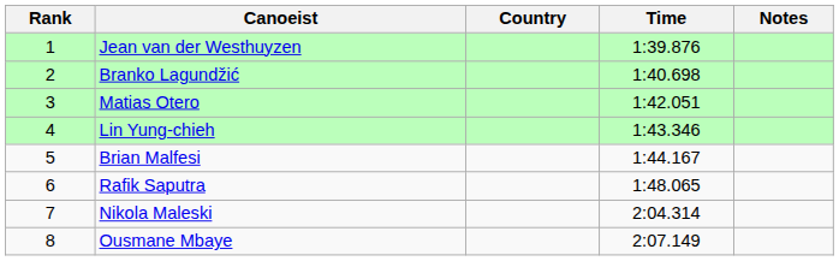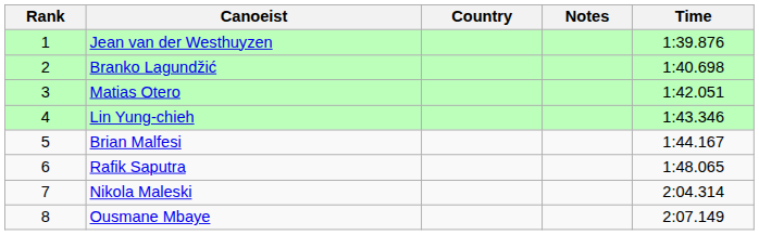 <table class="wikitable" style="text-align:center;width: 60%">
 <tr>
 <th>Rank</th>
 <th>Canoeist</th>
 <th>Country</th>
+<th>Notes</th>
 <th>Time</th>
-<th>Notes</th>
 </tr>
 <tr bgcolor=bbffbb>
 <td>1</td>
 <td align="left"><a href='#'>Jean van der Westhuyzen</a></td>
 <td align="left"></td>
+<td></td>
 <td>1:39.876</td>
-<td></td>
 </tr>
 <tr bgcolor=bbffbb>
 <td>2</td>
 <td align="left"><a href='#'>Branko Lagundžić</a></td>
 <td align="left"></td>
+<td></td>
 <td>1:40.698</td>
-<td></td>
 </tr>
 <tr bgcolor=bbffbb>
 <td>3</td>
 <td align="left"><a href='#'>Matias Otero</a></td>
 <td align="left"></td>
+<td></td>
 <td>1:42.051</td>
-<td></td>
 </tr>
 <tr bgcolor=bbffbb>
 <td>4</td>
 <td align="left"><a href='#'>Lin Yung-chieh</a></td>
 <td align="left"></td>
+<td></td>
 <td>1:43.346</td>
-<td></td>
 </tr>
 <tr>
 <td>5</td>
 <td align="left"><a href='#'>Brian Malfesi</a></td>
 <td align="left"></td>
+<td></td>
 <td>1:44.167</td>
-<td></td>
 </tr>
 <tr>
 <td>6</td>
 <td align="left"><a href='#'>Rafik Saputra</a></td>
 <td align="left"></td>
+<td></td>
 <td>1:48.065</td>
-<td></td>
 </tr>
 <tr>
 <td>7</td>
 <td align="left"><a href='#'>Nikola Maleski</a></td>
 <td align="left"></td>
+<td></td>
 <td>2:04.314</td>
-<td></td>
 </tr>
 <tr>
 <td>8</td>
 <td align="left"><a href='#'>Ousmane Mbaye</a></td>
 <td align="left"></td>
+<td></td>
 <td>2:07.149</td>
-<td></td>
 </tr>
 </table>
